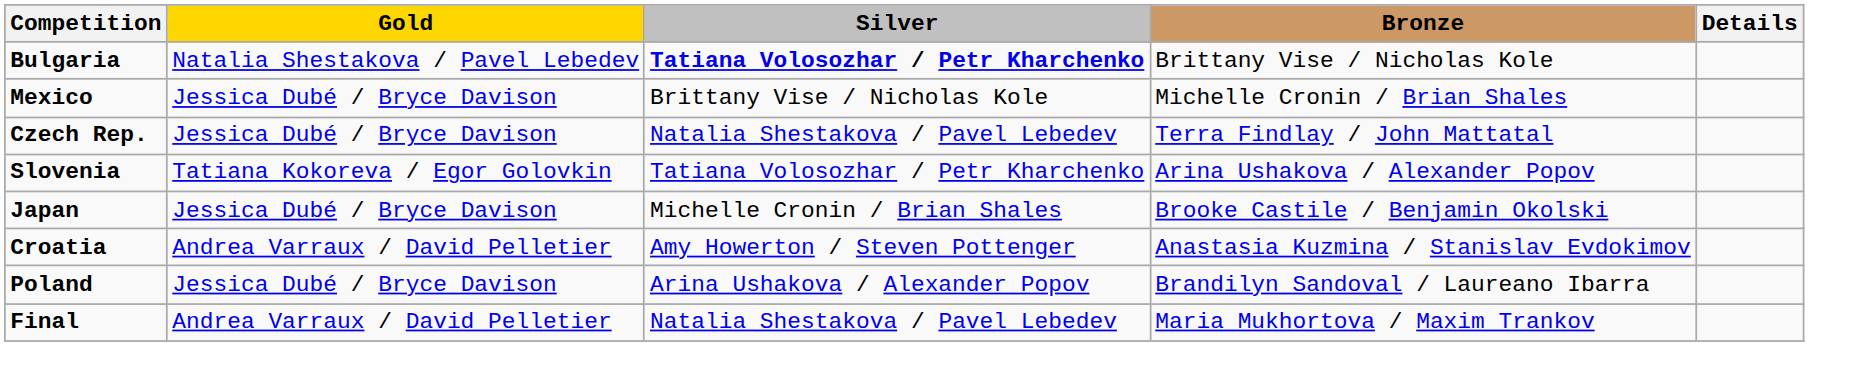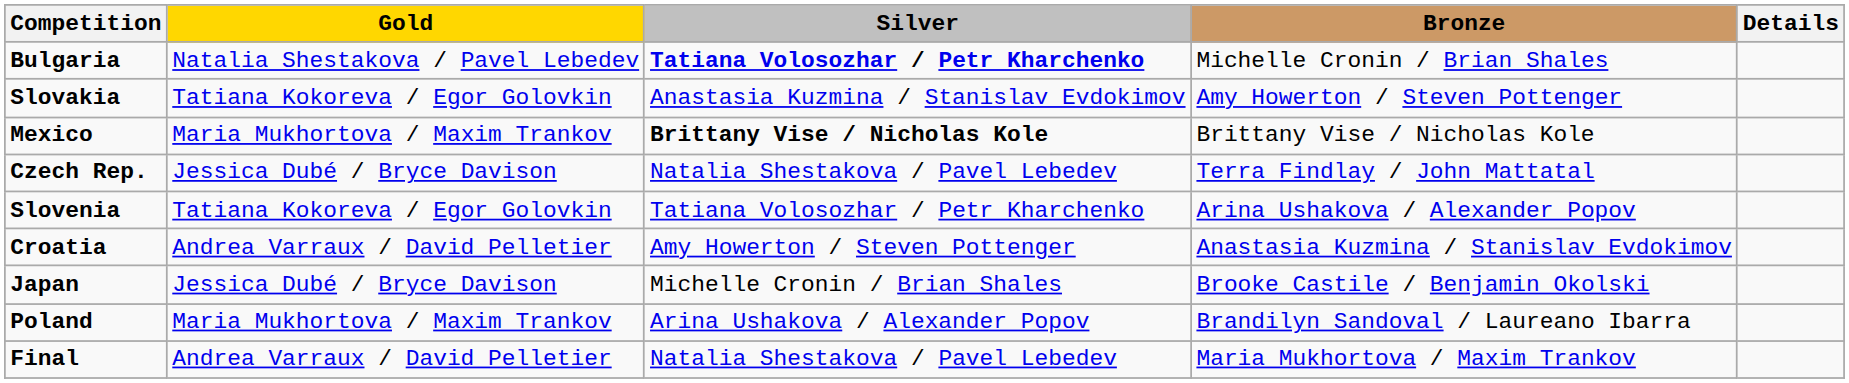 <table class="wikitable">
 <tr>
 <th>Competition</th>
 <td align=center bgcolor=gold><strong>Gold</strong></td>
 <td align=center bgcolor=silver><strong>Silver</strong></td>
 <td align=center bgcolor=cc9966><strong>Bronze</strong></td>
 <th>Details</th>
 </tr>
 <tr>
 <td><strong>Bulgaria</strong></td>
 <td> <a href='#'>Natalia Shestakova</a> / <a href='#'>Pavel Lebedev</a></td>
 <td><strong> <a href='#'>Tatiana Volosozhar</a> / <a href='#'>Petr Kharchenko</a></strong></td>
-<td> Brittany Vise / Nicholas Kole</td>
+<td> Michelle Cronin / <a href='#'>Brian Shales</a></td>
+<td></td>
+</tr>
+<tr>
+<td><strong>Slovakia</strong></td>
+<td> <a href='#'>Tatiana Kokoreva</a> / <a href='#'>Egor Golovkin</a></td>
+<td> <a href='#'>Anastasia Kuzmina</a> / <a href='#'>Stanislav Evdokimov</a></td>
+<td> <a href='#'>Amy Howerton</a> / <a href='#'>Steven Pottenger</a></td>
 <td></td>
 </tr>
 <tr>
 <td><strong>Mexico</strong></td>
-<td> <a href='#'>Jessica Dubé</a> / <a href='#'>Bryce Davison</a></td>
+<td> <a href='#'>Maria Mukhortova</a> / <a href='#'>Maxim Trankov</a></td>
+<td><strong> Brittany Vise / Nicholas Kole</strong></td>
 <td> Brittany Vise / Nicholas Kole</td>
-<td> Michelle Cronin / <a href='#'>Brian Shales</a></td>
 <td></td>
 </tr>
 <tr>
 <td><strong>Czech Rep.</strong></td>
 <td> <a href='#'>Jessica Dubé</a> / <a href='#'>Bryce Davison</a></td>
 <td> <a href='#'>Natalia Shestakova</a> / <a href='#'>Pavel Lebedev</a></td>
 <td> <a href='#'>Terra Findlay</a> / <a href='#'>John Mattatal</a></td>
 <td></td>
 </tr>
 <tr>
 <td><strong>Slovenia</strong></td>
 <td> <a href='#'>Tatiana Kokoreva</a> / <a href='#'>Egor Golovkin</a></td>
 <td> <a href='#'>Tatiana Volosozhar</a> / <a href='#'>Petr Kharchenko</a></td>
 <td> <a href='#'>Arina Ushakova</a> / <a href='#'>Alexander Popov</a></td>
 <td></td>
 </tr>
 <tr>
+<td><strong>Croatia</strong></td>
+<td> <a href='#'>Andrea Varraux</a> / <a href='#'>David Pelletier</a></td>
+<td> <a href='#'>Amy Howerton</a> / <a href='#'>Steven Pottenger</a></td>
+<td> <a href='#'>Anastasia Kuzmina</a> / <a href='#'>Stanislav Evdokimov</a></td>
+<td></td>
+</tr>
+<tr>
 <td><strong>Japan</strong></td>
 <td> <a href='#'>Jessica Dubé</a> / <a href='#'>Bryce Davison</a></td>
 <td> Michelle Cronin / <a href='#'>Brian Shales</a></td>
 <td> <a href='#'>Brooke Castile</a> / <a href='#'>Benjamin Okolski</a></td>
 <td></td>
 </tr>
 <tr>
-<td><strong>Croatia</strong></td>
-<td> <a href='#'>Andrea Varraux</a> / <a href='#'>David Pelletier</a></td>
-<td> <a href='#'>Amy Howerton</a> / <a href='#'>Steven Pottenger</a></td>
-<td> <a href='#'>Anastasia Kuzmina</a> / <a href='#'>Stanislav Evdokimov</a></td>
-<td></td>
-</tr>
-<tr>
 <td><strong>Poland</strong></td>
-<td> <a href='#'>Jessica Dubé</a> / <a href='#'>Bryce Davison</a></td>
+<td> <a href='#'>Maria Mukhortova</a> / <a href='#'>Maxim Trankov</a></td>
 <td> <a href='#'>Arina Ushakova</a> / <a href='#'>Alexander Popov</a></td>
 <td> <a href='#'>Brandilyn Sandoval</a> / Laureano Ibarra</td>
 <td></td>
 </tr>
 <tr>
 <td><strong>Final</strong></td>
 <td> <a href='#'>Andrea Varraux</a> / <a href='#'>David Pelletier</a></td>
 <td> <a href='#'>Natalia Shestakova</a> / <a href='#'>Pavel Lebedev</a></td>
 <td> <a href='#'>Maria Mukhortova</a> / <a href='#'>Maxim Trankov</a></td>
 <td></td>
 </tr>
 </table>
